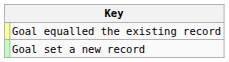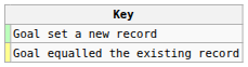 <table class="wikitable plainrowheaders"  style="font-size:90%;">
 <tr>
 <th colspan="2" scope="col">Key</th>
 </tr>
 <tr>
+<th scope="row" style="text-align:left; background:#bfb;"></th>
+<td align="left">Goal set a new record</td>
+</tr>
+<tr>
 <th scope="row" style="text-align:left; background:#ffff90;"></th>
 <td align="left">Goal equalled the existing record</td>
 </tr>
-<tr>
-<th scope="row" style="text-align:left; background:#bfb;"></th>
-<td align="left">Goal set a new record</td>
-</tr>
 </table>
